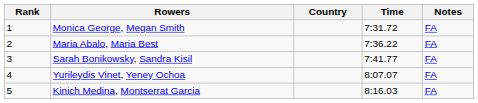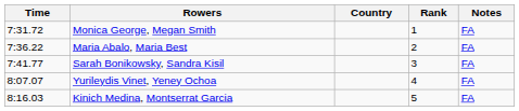 <table class="wikitable" width=60%>
 <tr>
-<th>Rank</th>
+<th>Time</th>
 <th>Rowers</th>
 <th>Country</th>
-<th>Time</th>
+<th>Rank</th>
 <th>Notes</th>
 </tr>
 <tr>
-<td>1</td>
+<td>7:31.72</td>
 <td><a href='#'>Monica George</a>, <a href='#'>Megan Smith</a></td>
 <td></td>
-<td>7:31.72</td>
+<td>1</td>
 <td><a href='#'>FA</a></td>
 </tr>
 <tr>
-<td>2</td>
+<td>7:36.22</td>
 <td><a href='#'>Maria Abalo</a>, <a href='#'>Maria Best</a></td>
 <td></td>
-<td>7:36.22</td>
+<td>2</td>
 <td><a href='#'>FA</a></td>
 </tr>
 <tr>
-<td>3</td>
+<td>7:41.77</td>
 <td><a href='#'>Sarah Bonikowsky</a>, <a href='#'>Sandra Kisil</a></td>
 <td></td>
-<td>7:41.77</td>
+<td>3</td>
 <td><a href='#'>FA</a></td>
 </tr>
 <tr>
-<td>4</td>
+<td>8:07.07</td>
 <td><a href='#'>Yurileydis Vinet</a>, <a href='#'>Yeney Ochoa</a></td>
 <td></td>
-<td>8:07.07</td>
+<td>4</td>
 <td><a href='#'>FA</a></td>
 </tr>
 <tr>
-<td>5</td>
+<td>8:16.03</td>
 <td><a href='#'>Kinich Medina</a>, <a href='#'>Montserrat Garcia</a></td>
 <td></td>
-<td>8:16.03</td>
+<td>5</td>
 <td><a href='#'>FA</a></td>
 </tr>
 </table>
